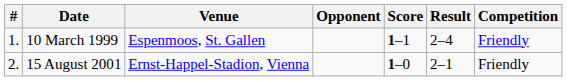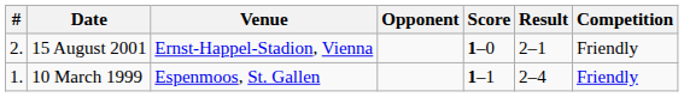 <table class="wikitable">
 <tr>
 <th>#</th>
 <th>Date</th>
 <th>Venue</th>
 <th>Opponent</th>
 <th>Score</th>
 <th>Result</th>
 <th>Competition</th>
 </tr>
 <tr>
+<td>2.</td>
+<td>15 August 2001</td>
+<td><a href='#'>Ernst-Happel-Stadion</a>, <a href='#'>Vienna</a></td>
+<td></td>
+<td><strong>1</strong>–0</td>
+<td>2–1</td>
+<td>Friendly</td>
+</tr>
+<tr>
 <td>1.</td>
 <td>10 March 1999</td>
 <td><a href='#'>Espenmoos</a>, <a href='#'>St. Gallen</a></td>
 <td></td>
 <td><strong>1</strong>–1</td>
 <td>2–4</td>
 <td><a href='#'>Friendly</a></td>
 </tr>
-<tr>
-<td>2.</td>
-<td>15 August 2001</td>
-<td><a href='#'>Ernst-Happel-Stadion</a>, <a href='#'>Vienna</a></td>
-<td></td>
-<td><strong>1</strong>–0</td>
-<td>2–1</td>
-<td>Friendly</td>
-</tr>
 </table>
